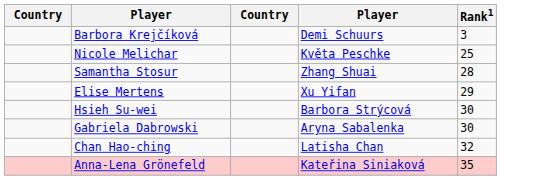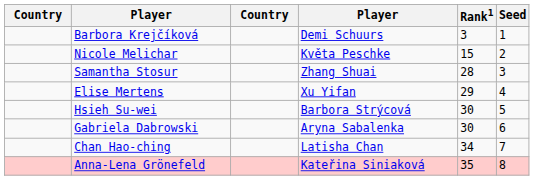 <table class="sortable wikitable">
 <tr>
 <th width="70">Country</th>
 <th width="175">Player</th>
 <th width="70">Country</th>
 <th width="175">Player</th>
 <th>Rank<sup>1</sup></th>
+<th>Seed</th>
 </tr>
 <tr>
 <td></td>
 <td><a href='#'>Barbora Krejčíková</a></td>
 <td></td>
 <td><a href='#'>Demi Schuurs</a></td>
 <td>3</td>
+<td>1</td>
 </tr>
 <tr>
 <td></td>
 <td><a href='#'>Nicole Melichar</a></td>
 <td></td>
 <td><a href='#'>Květa Peschke</a></td>
-<td>25</td>
+<td>15</td>
+<td>2</td>
 </tr>
 <tr>
 <td></td>
 <td><a href='#'>Samantha Stosur</a></td>
 <td></td>
 <td><a href='#'>Zhang Shuai</a></td>
 <td>28</td>
+<td>3</td>
 </tr>
 <tr>
 <td></td>
 <td><a href='#'>Elise Mertens</a></td>
 <td></td>
 <td><a href='#'>Xu Yifan</a></td>
 <td>29</td>
+<td>4</td>
 </tr>
 <tr>
 <td></td>
 <td><a href='#'>Hsieh Su-wei</a></td>
 <td></td>
 <td><a href='#'>Barbora Strýcová</a></td>
 <td>30</td>
+<td>5</td>
 </tr>
 <tr>
 <td></td>
 <td><a href='#'>Gabriela Dabrowski</a></td>
 <td></td>
 <td><a href='#'>Aryna Sabalenka</a></td>
 <td>30</td>
+<td>6</td>
 </tr>
 <tr>
 <td></td>
 <td><a href='#'>Chan Hao-ching</a></td>
 <td></td>
 <td><a href='#'>Latisha Chan</a></td>
-<td>32</td>
+<td>34</td>
+<td>7</td>
 </tr>
 <tr style="background:#fcc;">
 <td></td>
 <td><a href='#'>Anna-Lena Grönefeld</a></td>
 <td></td>
 <td><a href='#'>Kateřina Siniaková</a></td>
 <td>35</td>
+<td>8</td>
 </tr>
 </table>
